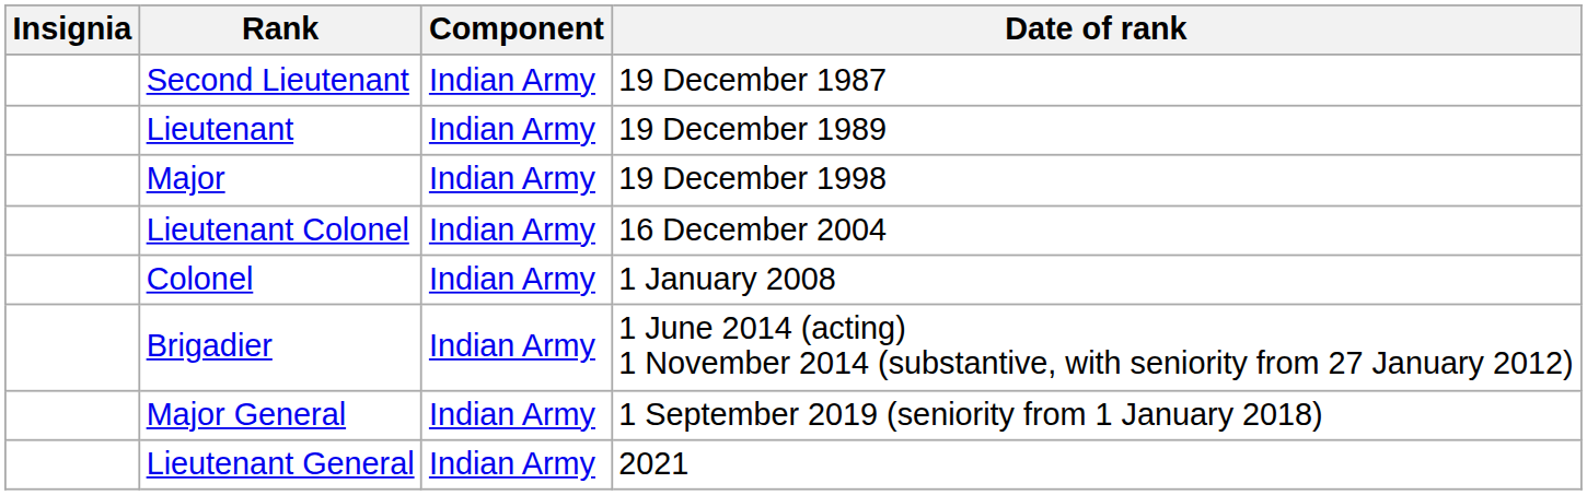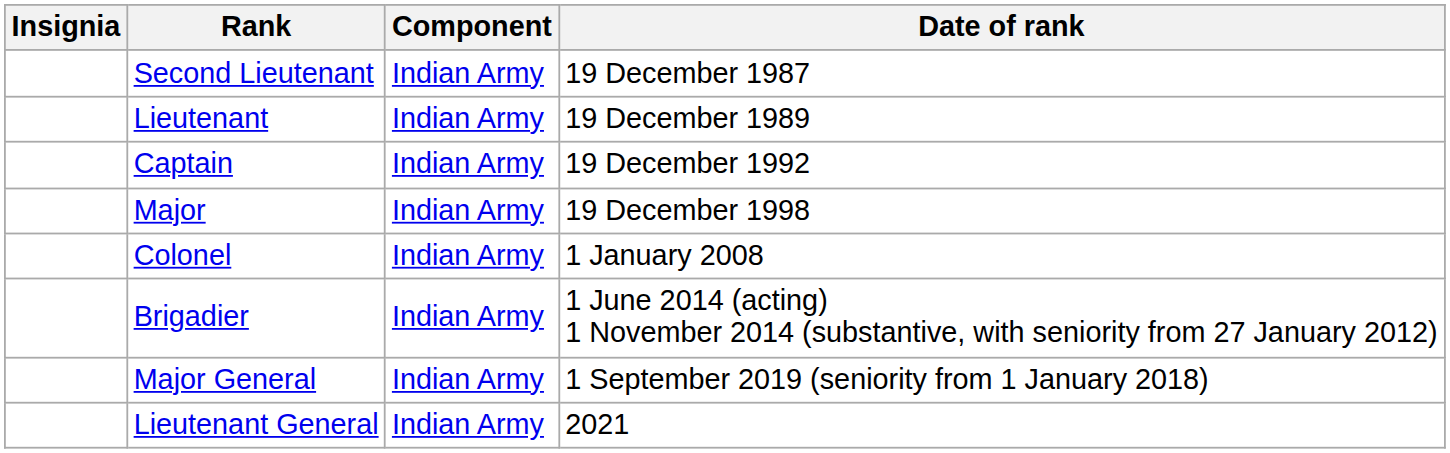 <table class="wikitable" style="background:white">
 <tr>
 <th>Insignia</th>
 <th>Rank</th>
 <th>Component</th>
 <th>Date of rank</th>
 </tr>
 <tr>
 <td align="center"></td>
 <td><a href='#'>Second Lieutenant</a></td>
 <td><a href='#'>Indian Army</a></td>
 <td>19 December 1987</td>
 </tr>
 <tr>
 <td align="center"></td>
 <td><a href='#'>Lieutenant</a></td>
 <td><a href='#'>Indian Army</a></td>
 <td>19 December 1989</td>
 </tr>
 <tr>
 <td align="center"></td>
+<td><a href='#'>Captain</a></td>
+<td><a href='#'>Indian Army</a></td>
+<td>19 December 1992</td>
+</tr>
+<tr>
+<td align="center"></td>
 <td><a href='#'>Major</a></td>
 <td><a href='#'>Indian Army</a></td>
 <td>19 December 1998</td>
-</tr>
-<tr>
-<td align="center"></td>
-<td><a href='#'>Lieutenant Colonel</a></td>
-<td><a href='#'>Indian Army</a></td>
-<td>16 December 2004</td>
 </tr>
 <tr>
 <td align="center"></td>
 <td><a href='#'>Colonel</a></td>
 <td><a href='#'>Indian Army</a></td>
 <td>1 January 2008</td>
 </tr>
 <tr>
 <td align="center"></td>
 <td><a href='#'>Brigadier</a></td>
 <td><a href='#'>Indian Army</a></td>
 <td>1 June 2014 (acting)<br>1 November 2014 (substantive, with seniority from 27 January 2012)</td>
 </tr>
 <tr>
 <td align="center"></td>
 <td><a href='#'>Major General</a></td>
 <td><a href='#'>Indian Army</a></td>
 <td>1 September 2019 (seniority from 1 January 2018) </td>
 </tr>
 <tr>
 <td align="center"></td>
 <td><a href='#'>Lieutenant General</a></td>
 <td><a href='#'>Indian Army</a></td>
 <td>2021</td>
 </tr>
 </table>
